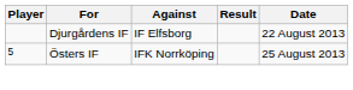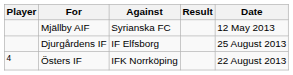 <table class="wikitable sortable">
 <tr>
 <th>Player</th>
 <th>For</th>
 <th>Against</th>
 <th align=center>Result</th>
 <th>Date</th>
 </tr>
 <tr>
 <td> </td>
+<td>Mjällby AIF</td>
+<td>Syrianska FC</td>
+<td align=center></td>
+<td>12 May 2013</td>
+</tr>
+<tr>
+<td> </td>
 <td>Djurgårdens IF</td>
 <td>IF Elfsborg</td>
 <td align=center></td>
-<td>22 August 2013</td>
+<td>25 August 2013</td>
 </tr>
 <tr>
-<td> <sup>5</sup></td>
+<td> <sup>4</sup></td>
 <td>Östers IF</td>
 <td>IFK Norrköping</td>
 <td align=center></td>
-<td>25 August 2013</td>
+<td>22 August 2013</td>
 </tr>
 </table>
